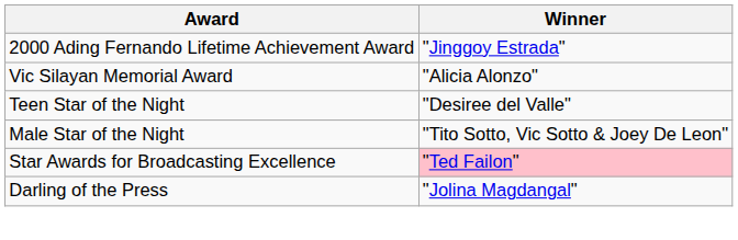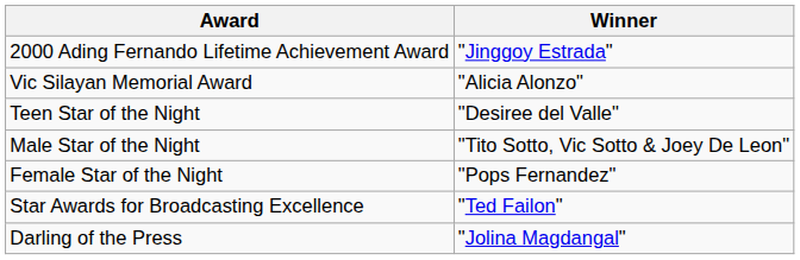 <table class="wikitable sortable">
 <tr>
 <th>Award</th>
 <th>Winner</th>
 </tr>
 <tr>
 <td>2000 Ading Fernando Lifetime Achievement Award</td>
 <td>"<a href='#'>Jinggoy Estrada</a>"</td>
 </tr>
 <tr>
 <td>Vic Silayan Memorial Award</td>
 <td>"Alicia Alonzo"</td>
 </tr>
 <tr>
 <td>Teen Star of the Night</td>
 <td>"Desiree del Valle"</td>
 </tr>
 <tr>
 <td>Male Star of the Night</td>
 <td>"Tito Sotto, Vic Sotto & Joey De Leon"</td>
 </tr>
 <tr>
+<td>Female Star of the Night</td>
+<td>"Pops Fernandez"</td>
+</tr>
+<tr>
 <td>Star Awards for Broadcasting Excellence</td>
-<td style="background: pink;">"<a href='#'>Ted Failon</a>"</td>
+<td>"<a href='#'>Ted Failon</a>"</td>
 </tr>
 <tr>
 <td>Darling of the Press</td>
 <td>"<a href='#'>Jolina Magdangal</a>"</td>
 </tr>
 </table>
